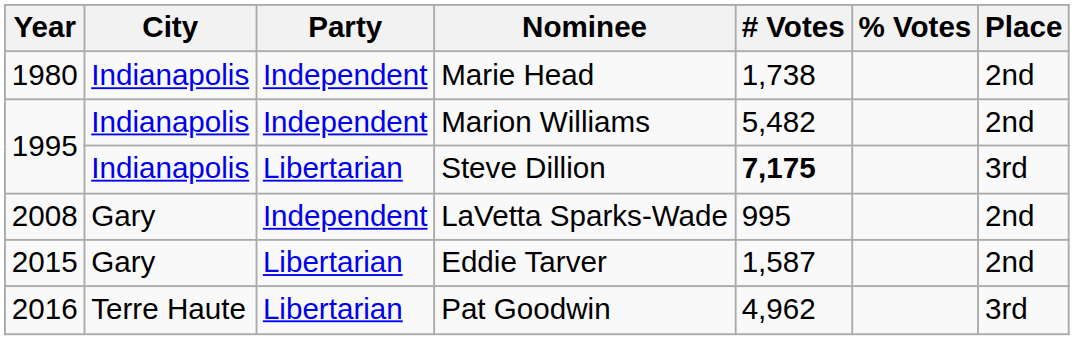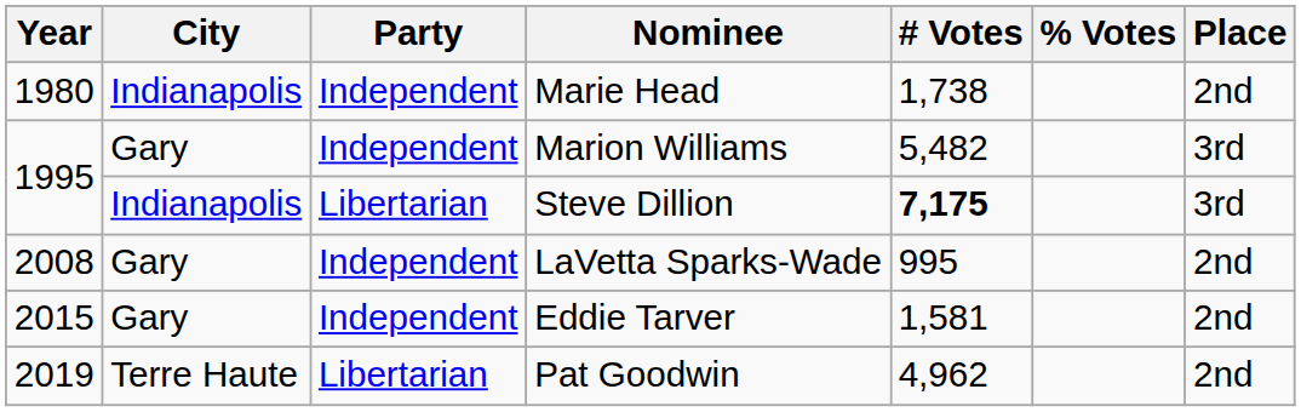 <table class="wikitable sortable mw-collapsible">
 <tr>
 <th>Year</th>
 <th>City</th>
 <th>Party</th>
 <th>Nominee</th>
 <th># Votes</th>
 <th>% Votes</th>
 <th>Place</th>
 </tr>
 <tr>
 <td>1980</td>
 <td><a href='#'>Indianapolis</a></td>
 <td><a href='#'>Independent</a></td>
 <td>Marie Head</td>
 <td>1,738</td>
 <td></td>
 <td>2nd</td>
 </tr>
 <tr>
 <td rowspan="2">1995</td>
-<td><a href='#'>Indianapolis</a></td>
+<td>Gary</td>
 <td><a href='#'>Independent</a></td>
 <td>Marion Williams</td>
 <td>5,482</td>
 <td></td>
-<td>2nd</td>
+<td>3rd</td>
 </tr>
 <tr>
 <td><a href='#'>Indianapolis</a></td>
 <td><a href='#'>Libertarian</a></td>
 <td>Steve Dillion</td>
 <td><strong>7,175</strong></td>
 <td></td>
 <td>3rd</td>
 </tr>
 <tr>
 <td>2008</td>
 <td>Gary</td>
 <td><a href='#'>Independent</a></td>
 <td>LaVetta Sparks-Wade</td>
 <td>995</td>
 <td></td>
 <td>2nd</td>
 </tr>
 <tr>
 <td>2015</td>
 <td>Gary</td>
-<td><a href='#'>Libertarian</a></td>
+<td><a href='#'>Independent</a></td>
 <td>Eddie Tarver</td>
-<td>1,587</td>
+<td>1,581</td>
 <td></td>
 <td>2nd</td>
 </tr>
 <tr>
-<td>2016</td>
+<td>2019</td>
 <td>Terre Haute</td>
 <td><a href='#'>Libertarian</a></td>
 <td>Pat Goodwin</td>
 <td>4,962</td>
 <td></td>
-<td>3rd</td>
+<td>2nd</td>
 </tr>
 </table>
